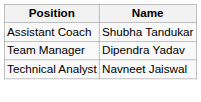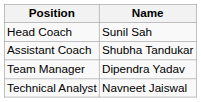 <table class="wikitable">
 <tr>
 <th>Position</th>
 <th>Name</th>
+</tr>
+<tr>
+<td>Head Coach</td>
+<td>Sunil Sah</td>
 </tr>
 <tr>
 <td>Assistant Coach</td>
 <td>Shubha Tandukar</td>
 </tr>
 <tr>
 <td>Team Manager</td>
 <td>Dipendra Yadav</td>
 </tr>
 <tr>
 <td>Technical Analyst</td>
 <td>Navneet Jaiswal</td>
 </tr>
 </table>
